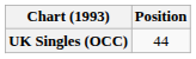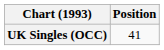 <table class="wikitable plainrowheaders">
 <tr>
 <th>Chart (1993)</th>
 <th>Position</th>
 </tr>
 <tr>
 <th scope="row">UK Singles (OCC)</th>
-<td align="center">44</td>
+<td align="center">41</td>
 </tr>
 </table>
